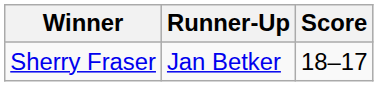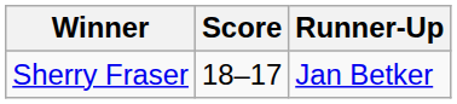 <table class="wikitable">
 <tr>
 <th><strong>Winner</strong></th>
+<th><strong>Score</strong></th>
 <th><strong>Runner-Up</strong></th>
-<th><strong>Score</strong></th>
 </tr>
 <tr>
 <td> <a href='#'>Sherry Fraser</a></td>
+<td>18–17</td>
 <td> <a href='#'>Jan Betker</a></td>
-<td>18–17</td>
 </tr>
 </table>
